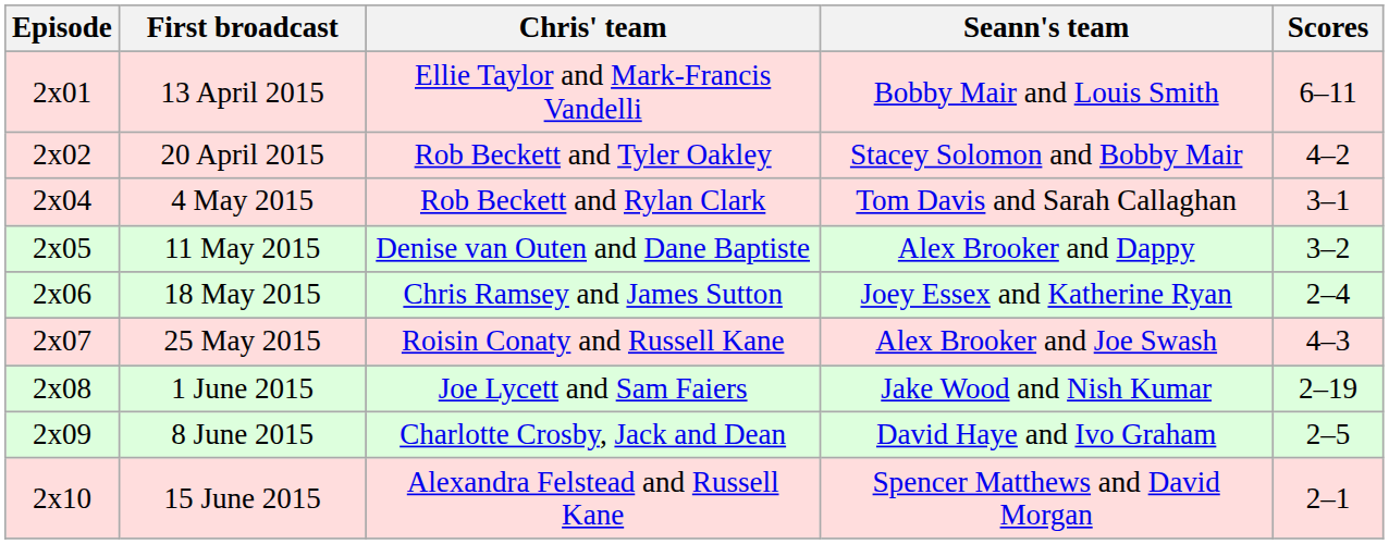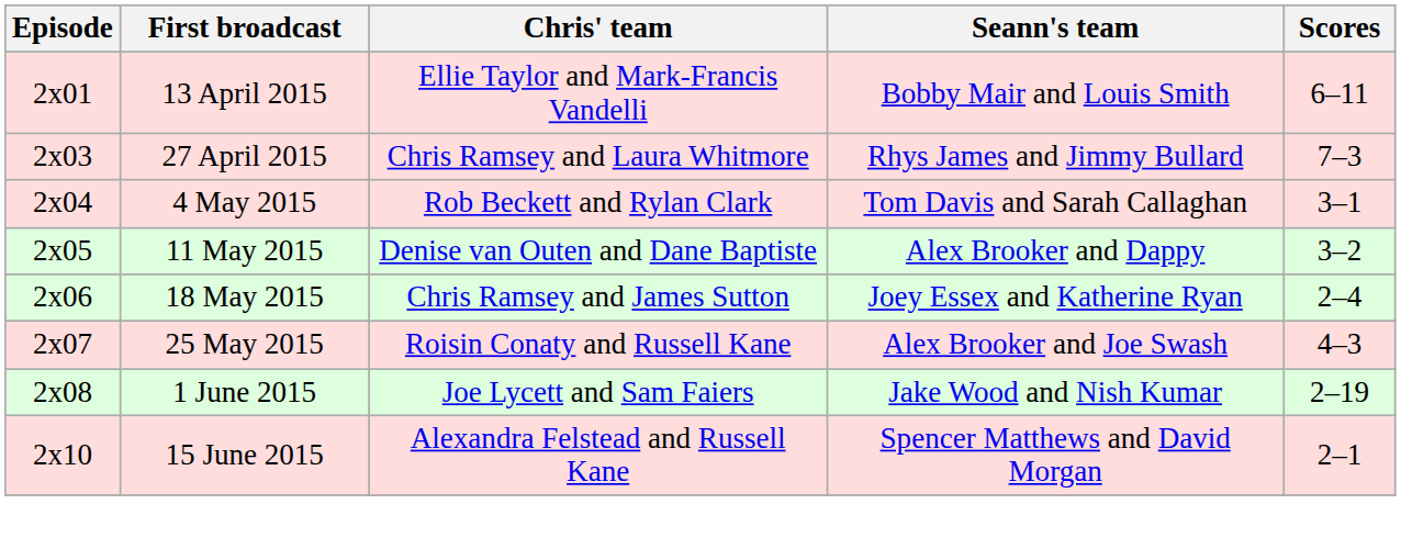 <table width="750" class="wikitable" style="text-align:center;">
 <tr>
 <th width="8%">Episode</th>
 <th width="18%">First broadcast</th>
 <th width="33%">Chris' team</th>
 <th width="33%">Seann's team</th>
 <th width="8%">Scores</th>
 </tr>
 <tr bgcolor="#ffdddd">
 <td>2x01</td>
 <td>13 April 2015</td>
 <td><a href='#'>Ellie Taylor</a> and <a href='#'>Mark-Francis Vandelli</a></td>
 <td><a href='#'>Bobby Mair</a> and <a href='#'>Louis Smith</a></td>
 <td>6–11</td>
 </tr>
 <tr bgcolor="#ffdddd">
-<td>2x02</td>
-<td>20 April 2015</td>
-<td><a href='#'>Rob Beckett</a> and <a href='#'>Tyler Oakley</a></td>
-<td><a href='#'>Stacey Solomon</a> and <a href='#'>Bobby Mair</a></td>
-<td>4–2</td>
+<td>2x03</td>
+<td>27 April 2015</td>
+<td><a href='#'>Chris Ramsey</a> and <a href='#'>Laura Whitmore</a></td>
+<td><a href='#'>Rhys James</a> and <a href='#'>Jimmy Bullard</a></td>
+<td>7–3</td>
 </tr>
 <tr bgcolor="#ffdddd">
 <td>2x04</td>
 <td>4 May 2015</td>
 <td><a href='#'>Rob Beckett</a> and <a href='#'>Rylan Clark</a></td>
 <td><a href='#'>Tom Davis</a> and Sarah Callaghan</td>
 <td>3–1</td>
 </tr>
 <tr bgcolor="#ddffdd">
 <td>2x05</td>
 <td>11 May 2015</td>
 <td><a href='#'>Denise van Outen</a> and <a href='#'>Dane Baptiste</a></td>
 <td><a href='#'>Alex Brooker</a> and <a href='#'>Dappy</a></td>
 <td>3–2</td>
 </tr>
 <tr bgcolor="#ddffdd">
 <td>2x06</td>
 <td>18 May 2015</td>
 <td><a href='#'>Chris Ramsey</a> and <a href='#'>James Sutton</a></td>
 <td><a href='#'>Joey Essex</a> and <a href='#'>Katherine Ryan</a></td>
 <td>2–4</td>
 </tr>
 <tr bgcolor="#ffdddd">
 <td>2x07</td>
 <td>25 May 2015</td>
 <td><a href='#'>Roisin Conaty</a> and <a href='#'>Russell Kane</a></td>
 <td><a href='#'>Alex Brooker</a> and <a href='#'>Joe Swash</a></td>
 <td>4–3</td>
 </tr>
 <tr bgcolor="#ddffdd">
 <td>2x08</td>
 <td>1 June 2015</td>
 <td><a href='#'>Joe Lycett</a> and <a href='#'>Sam Faiers</a></td>
 <td><a href='#'>Jake Wood</a> and <a href='#'>Nish Kumar</a></td>
 <td>2–19</td>
 </tr>
-<tr bgcolor="#ddffdd">
-<td>2x09</td>
-<td>8 June 2015</td>
-<td><a href='#'>Charlotte Crosby</a>, <a href='#'>Jack and Dean</a></td>
-<td><a href='#'>David Haye</a> and <a href='#'>Ivo Graham</a></td>
-<td>2–5</td>
-</tr>
 <tr bgcolor="#ffdddd">
 <td>2x10</td>
 <td>15 June 2015</td>
 <td><a href='#'>Alexandra Felstead</a> and <a href='#'>Russell Kane</a></td>
 <td><a href='#'>Spencer Matthews</a> and <a href='#'>David Morgan</a></td>
 <td>2–1</td>
 </tr>
 </table>
